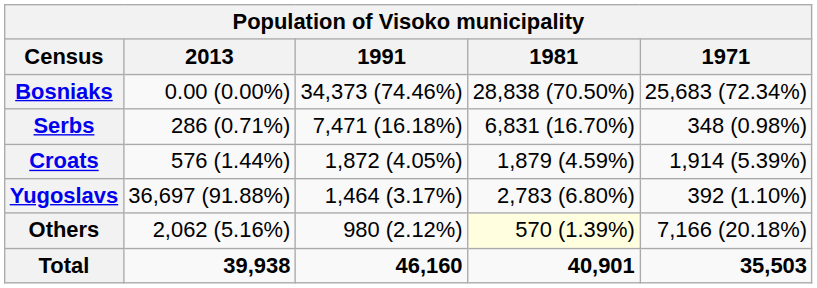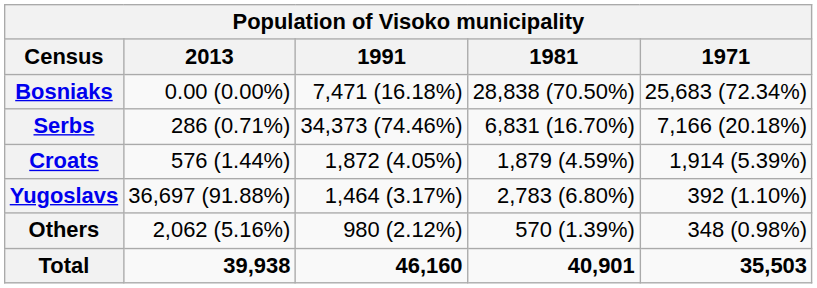 <table class="wikitable" style="text-align:right;">
 <tr>
 <th colspan="7">Population of Visoko municipality</th>
 </tr>
 <tr>
 <th>Census</th>
 <th>2013</th>
 <th>1991</th>
 <th>1981</th>
 <th>1971</th>
 </tr>
 <tr>
 <th><a href='#'>Bosniaks</a></th>
 <td>0.00 (0.00%)</td>
-<td>34,373 (74.46%)</td>
+<td>7,471 (16.18%)</td>
 <td>28,838 (70.50%)</td>
 <td>25,683 (72.34%)</td>
 </tr>
 <tr>
 <th><a href='#'>Serbs</a></th>
 <td>286 (0.71%)</td>
-<td>7,471 (16.18%)</td>
+<td>34,373 (74.46%)</td>
 <td>6,831 (16.70%)</td>
-<td>348 (0.98%)</td>
+<td>7,166 (20.18%)</td>
 </tr>
 <tr>
 <th><a href='#'>Croats</a></th>
 <td>576 (1.44%)</td>
 <td>1,872 (4.05%)</td>
 <td>1,879 (4.59%)</td>
 <td>1,914 (5.39%)</td>
 </tr>
 <tr>
 <th><a href='#'>Yugoslavs</a></th>
 <td>36,697 (91.88%)</td>
 <td>1,464 (3.17%)</td>
 <td>2,783 (6.80%)</td>
 <td>392 (1.10%)</td>
 </tr>
 <tr>
 <th>Others</th>
 <td>2,062 (5.16%)</td>
 <td>980 (2.12%)</td>
-<td style="background: lightyellow;">570 (1.39%)</td>
-<td>7,166 (20.18%)</td>
+<td>570 (1.39%)</td>
+<td>348 (0.98%)</td>
 </tr>
 <tr>
 <th>Total</th>
 <td><strong>39,938</strong></td>
 <td><strong>46,160</strong></td>
 <td><strong>40,901</strong></td>
 <td><strong>35,503</strong></td>
 </tr>
 </table>
